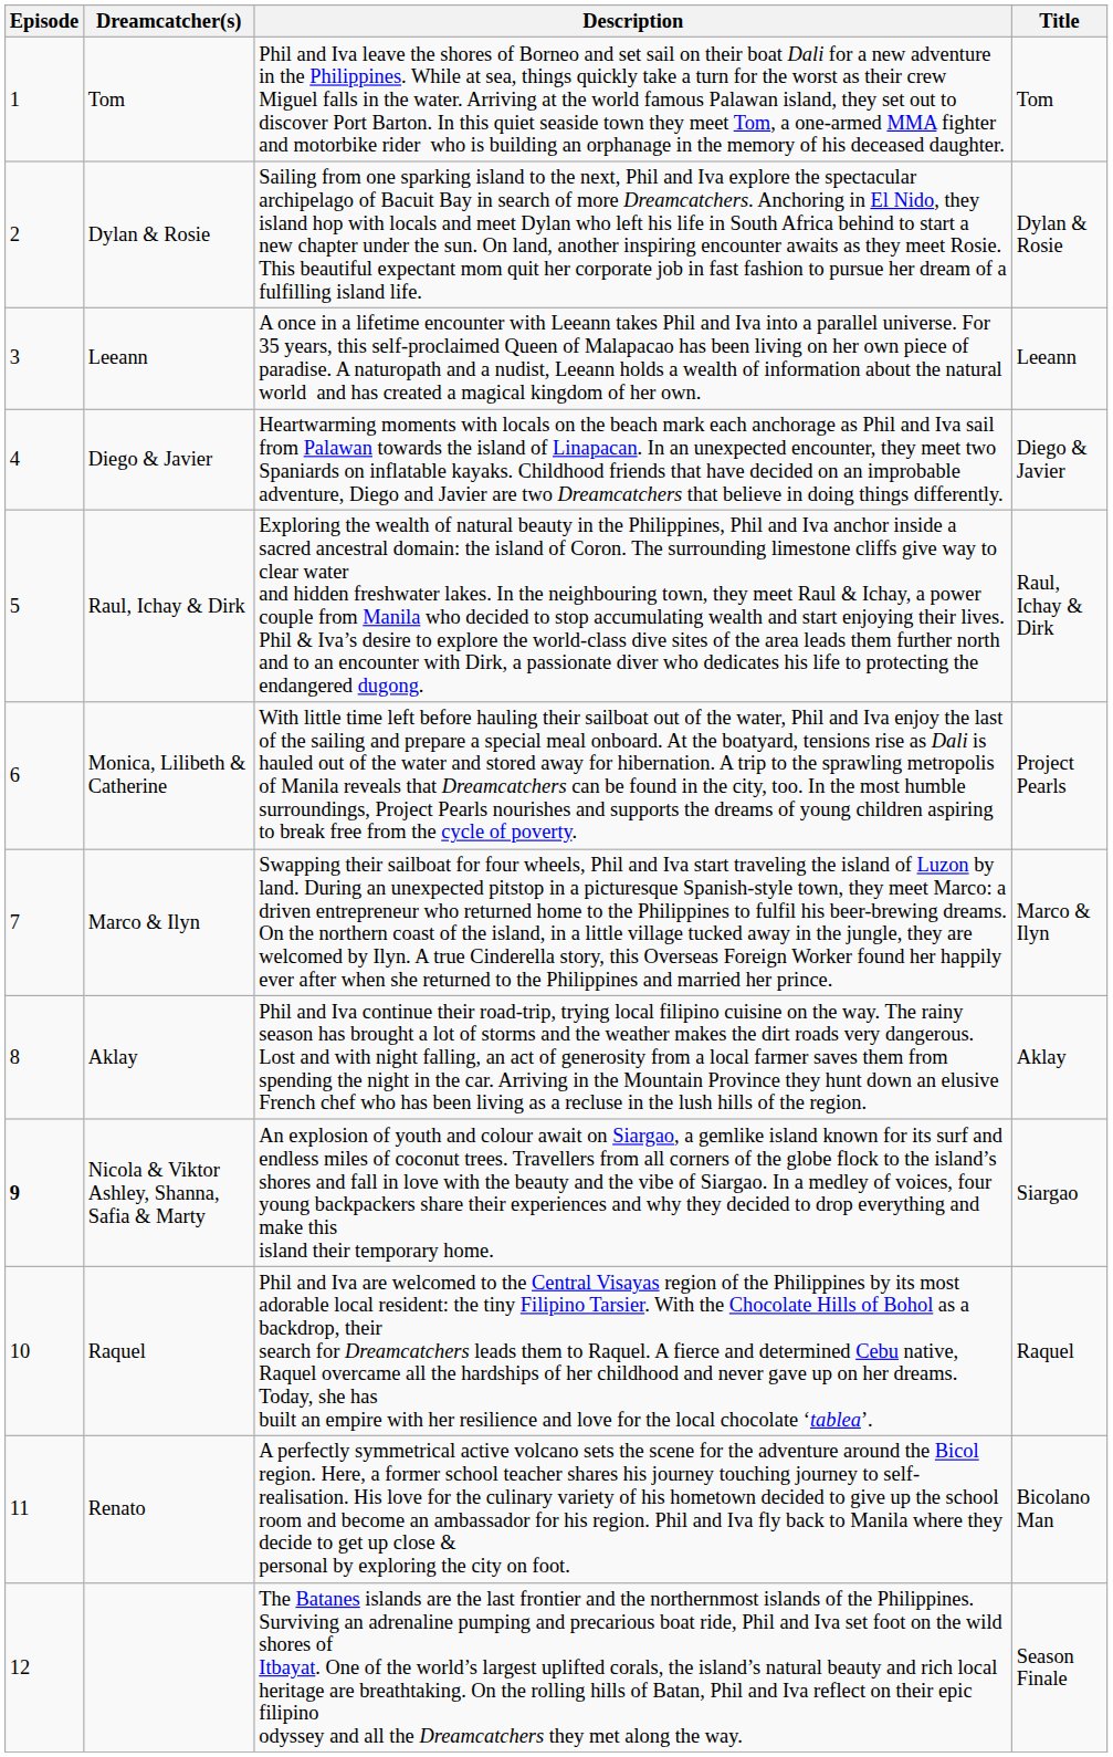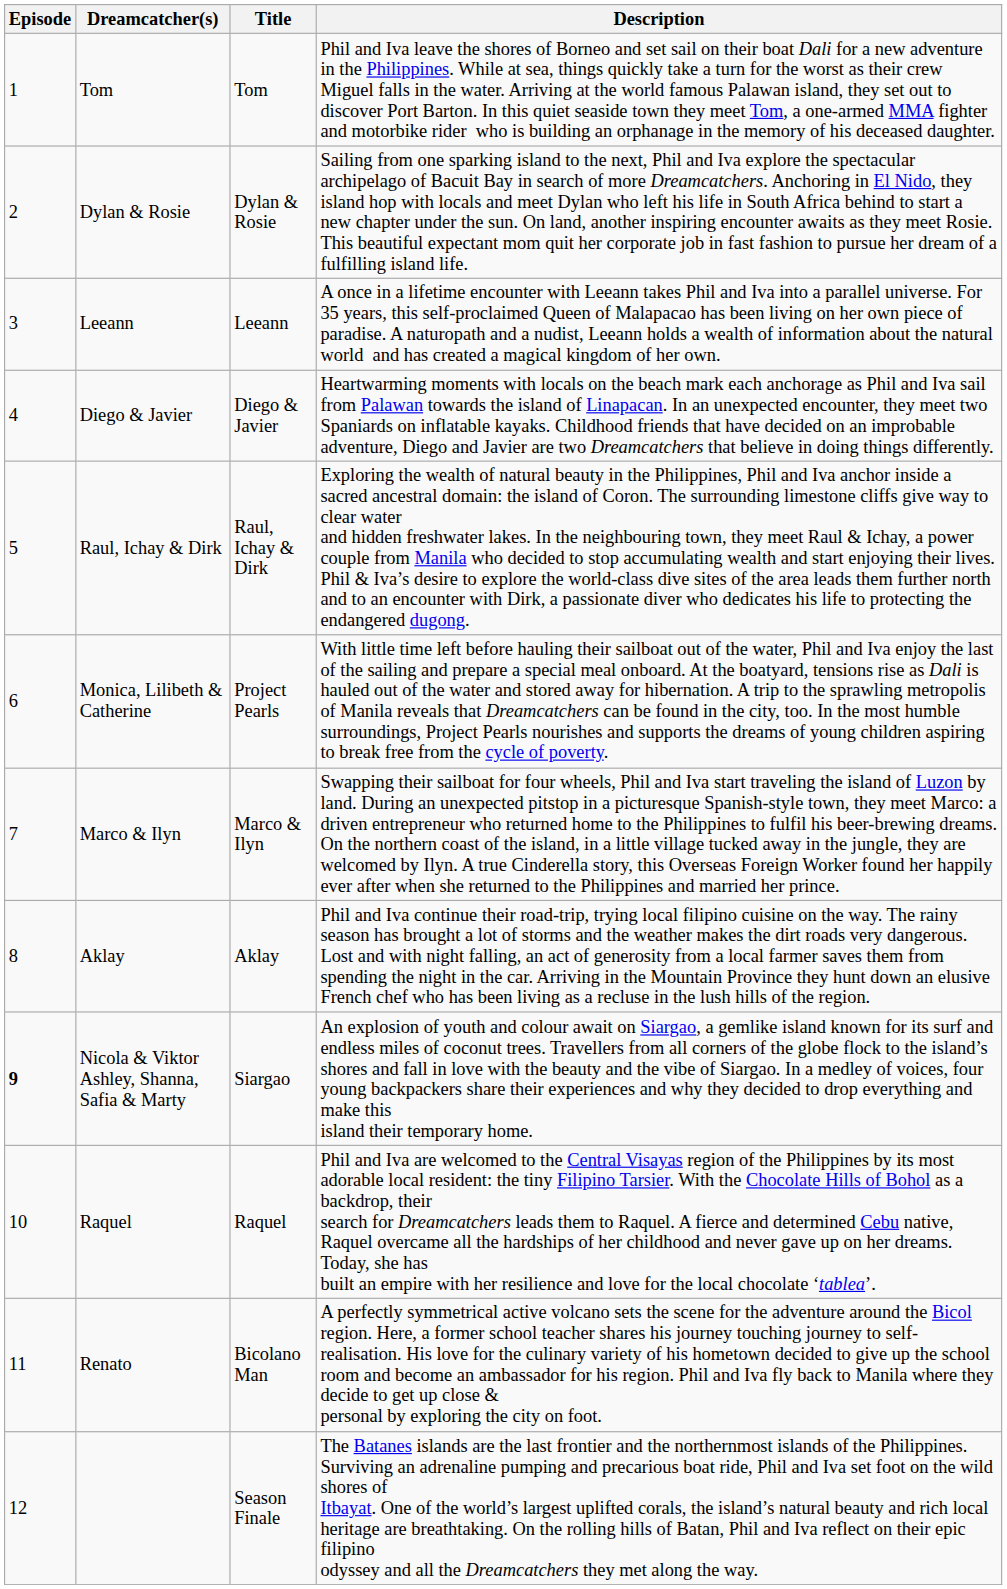 <table class="wikitable mw-collapsible mw-collapsed">
 <tr>
 <th>Episode</th>
 <th>Dreamcatcher(s)</th>
+<th>Title</th>
 <th>Description</th>
-<th>Title</th>
 </tr>
 <tr>
 <td>1</td>
 <td>Tom</td>
+<td>Tom</td>
 <td>Phil and Iva leave the shores of Borneo and set sail on their boat <em>Dali</em> for a new adventure in the <a href='#'>Philippines</a>. While at sea, things quickly take a turn for the worst as their crew Miguel falls in the water. Arriving at the world famous Palawan island, they set out to discover Port Barton. In this quiet seaside town they meet <a href='#'>Tom</a>, a one-armed <a href='#'>MMA</a> fighter and motorbike rider  who is building an orphanage in the memory of his deceased daughter.</td>
-<td>Tom</td>
 </tr>
 <tr>
 <td>2</td>
 <td>Dylan & Rosie</td>
+<td>Dylan & Rosie</td>
 <td>Sailing from one sparking island to the next, Phil and Iva explore the spectacular archipelago of Bacuit Bay in search of more <em>Dreamcatchers</em>. Anchoring in <a href='#'>El Nido</a>, they island hop with locals and meet Dylan who left his life in South Africa behind to start a new chapter under the sun. On land, another inspiring encounter awaits as they meet Rosie. This beautiful expectant mom quit her corporate job in fast fashion to pursue her dream of a fulfilling island life.</td>
-<td>Dylan & Rosie</td>
 </tr>
 <tr>
 <td>3</td>
 <td>Leeann</td>
+<td>Leeann</td>
 <td>A once in a lifetime encounter with Leeann takes Phil and Iva into a parallel universe. For 35 years, this self-proclaimed Queen of Malapacao has been living on her own piece of paradise. A naturopath and a nudist, Leeann holds a wealth of information about the natural world  and has created a magical kingdom of her own.</td>
-<td>Leeann</td>
 </tr>
 <tr>
 <td>4</td>
 <td>Diego & Javier</td>
+<td>Diego & Javier</td>
 <td>Heartwarming moments with locals on the beach mark each anchorage as Phil and Iva sail from <a href='#'>Palawan</a> towards the island of <a href='#'>Linapacan</a>. In an unexpected encounter, they meet two Spaniards on inflatable kayaks. Childhood friends that have decided on an improbable adventure, Diego and Javier are two <em>Dreamcatchers</em> that believe in doing things differently.</td>
-<td>Diego & Javier</td>
 </tr>
 <tr>
 <td>5</td>
 <td>Raul, Ichay & Dirk</td>
+<td>Raul, Ichay & Dirk</td>
 <td>Exploring the wealth of natural beauty in the Philippines, Phil and Iva anchor inside a sacred ancestral domain: the island of Coron. The surrounding limestone cliffs give way to clear water<br>and hidden freshwater lakes. In the neighbouring town, they meet Raul & Ichay, a power couple from <a href='#'>Manila</a> who decided to stop accumulating wealth and start enjoying their lives. Phil & Iva’s desire to explore the world-class dive sites of the area leads them further north and to an encounter with Dirk, a passionate diver who dedicates his life to protecting the endangered <a href='#'>dugong</a>.</td>
-<td>Raul, Ichay & Dirk</td>
 </tr>
 <tr>
 <td>6</td>
 <td>Monica, Lilibeth & Catherine</td>
+<td>Project Pearls</td>
 <td>With little time left before hauling their sailboat out of the water, Phil and Iva enjoy the last of the sailing and prepare a special meal onboard. At the boatyard, tensions rise as <em>Dali</em> is hauled out of the water and stored away for hibernation. A trip to the sprawling metropolis of Manila reveals that <em>Dreamcatchers</em> can be found in the city, too. In the most humble surroundings, Project Pearls nourishes and supports the dreams of young children aspiring to break free from the <a href='#'>cycle of poverty</a>.</td>
-<td>Project Pearls</td>
 </tr>
 <tr>
 <td>7</td>
 <td>Marco & Ilyn</td>
+<td>Marco & Ilyn</td>
 <td>Swapping their sailboat for four wheels, Phil and Iva start traveling the island of <a href='#'>Luzon</a> by land. During an unexpected pitstop in a picturesque Spanish-style town, they meet Marco: a driven entrepreneur who returned home to the Philippines to fulfil his beer-brewing dreams. On the northern coast of the island, in a little village tucked away in the jungle, they are welcomed by Ilyn. A true Cinderella story, this Overseas Foreign Worker found her happily ever after when she returned to the Philippines and married her prince.</td>
-<td>Marco & Ilyn</td>
 </tr>
 <tr>
 <td>8</td>
 <td>Aklay</td>
+<td>Aklay</td>
 <td>Phil and Iva continue their road-trip, trying local filipino cuisine on the way. The rainy season has brought a lot of storms and the weather makes the dirt roads very dangerous. Lost and with night falling, an act of generosity from a local farmer saves them from spending the night in the car. Arriving in the Mountain Province they hunt down an elusive French chef who has been living as a recluse in the lush hills of the region.</td>
-<td>Aklay</td>
 </tr>
 <tr>
 <td><strong>9</strong></td>
 <td>Nicola & Viktor<br>Ashley, Shanna, Safia & Marty</td>
+<td>Siargao</td>
 <td>An explosion of youth and colour await on <a href='#'>Siargao</a>, a gemlike island known for its surf and endless miles of coconut trees. Travellers from all corners of the globe flock to the island’s shores and fall in love with the beauty and the vibe of Siargao. In a medley of voices, four young backpackers share their experiences and why they decided to drop everything and make this<br>island their temporary home.</td>
-<td>Siargao</td>
 </tr>
 <tr>
 <td>10</td>
 <td>Raquel</td>
+<td>Raquel</td>
 <td>Phil and Iva are welcomed to the <a href='#'>Central Visayas</a> region of the Philippines by its most adorable local resident: the tiny <a href='#'>Filipino Tarsier</a>. With the <a href='#'>Chocolate Hills of Bohol</a> as a backdrop, their<br>search for <em>Dreamcatchers</em> leads them to Raquel. A fierce and determined <a href='#'>Cebu</a> native, Raquel overcame all the hardships of her childhood and never gave up on her dreams. Today, she has<br>built an empire with her resilience and love for the local chocolate ‘<em><a href='#'>tablea</a></em>’.</td>
-<td>Raquel</td>
 </tr>
 <tr>
 <td>11</td>
 <td>Renato</td>
+<td>Bicolano Man</td>
 <td>A perfectly symmetrical active volcano sets the scene for the adventure around the <a href='#'>Bicol</a> region. Here, a former school teacher shares his journey touching journey to self-realisation. His love for the culinary variety of his hometown decided to give up the school room and become an ambassador for his region. Phil and Iva fly back to Manila where they decide to get up close &<br>personal by exploring the city on foot.</td>
-<td>Bicolano Man</td>
 </tr>
 <tr>
 <td>12</td>
 <td></td>
+<td>Season Finale</td>
 <td>The <a href='#'>Batanes</a> islands are the last frontier and the northernmost islands of the Philippines. Surviving an adrenaline pumping and precarious boat ride, Phil and Iva set foot on the wild shores of<br><a href='#'>Itbayat</a>. One of the world’s largest uplifted corals, the island’s natural beauty and rich local heritage are breathtaking. On the rolling hills of Batan, Phil and Iva reflect on their epic filipino<br>odyssey and all the <em>Dreamcatchers</em> they met along the way.</td>
-<td>Season Finale</td>
 </tr>
 </table>
